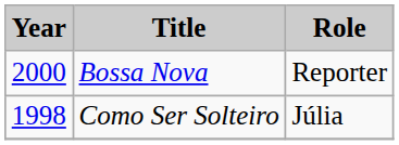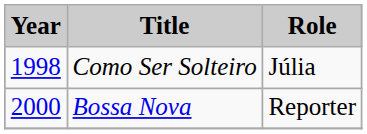 <table class="wikitable" style="font-size:90%;">
 <tr>
 <th style="background: #CCCCCC;">Year</th>
 <th style="background: #CCCCCC;">Title</th>
 <th style="background: #CCCCCC;">Role</th>
 </tr>
 <tr>
+<td><a href='#'>1998</a></td>
+<td><em>Como Ser Solteiro</em></td>
+<td>Júlia</td>
+</tr>
+<tr>
 <td><a href='#'>2000</a></td>
 <td><em><a href='#'>Bossa Nova</a></em></td>
 <td>Reporter</td>
 </tr>
 <tr>
-<td><a href='#'>1998</a></td>
-<td><em>Como Ser Solteiro</em></td>
-<td>Júlia</td>
-</tr>
-<tr>
 </tr>
 </table>
